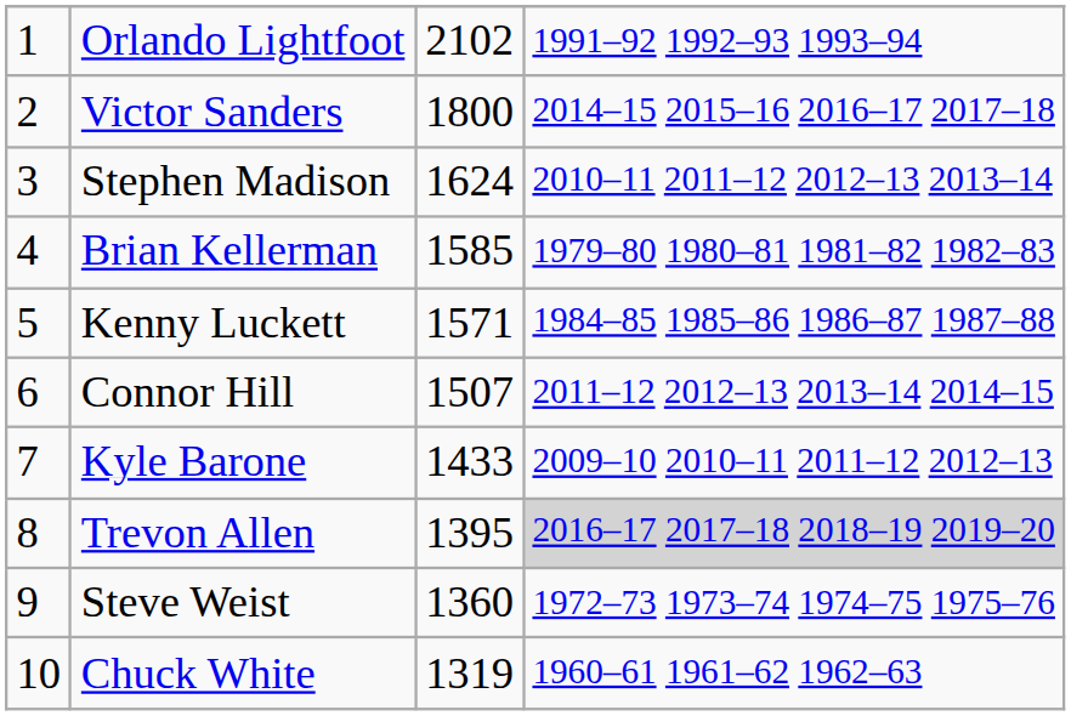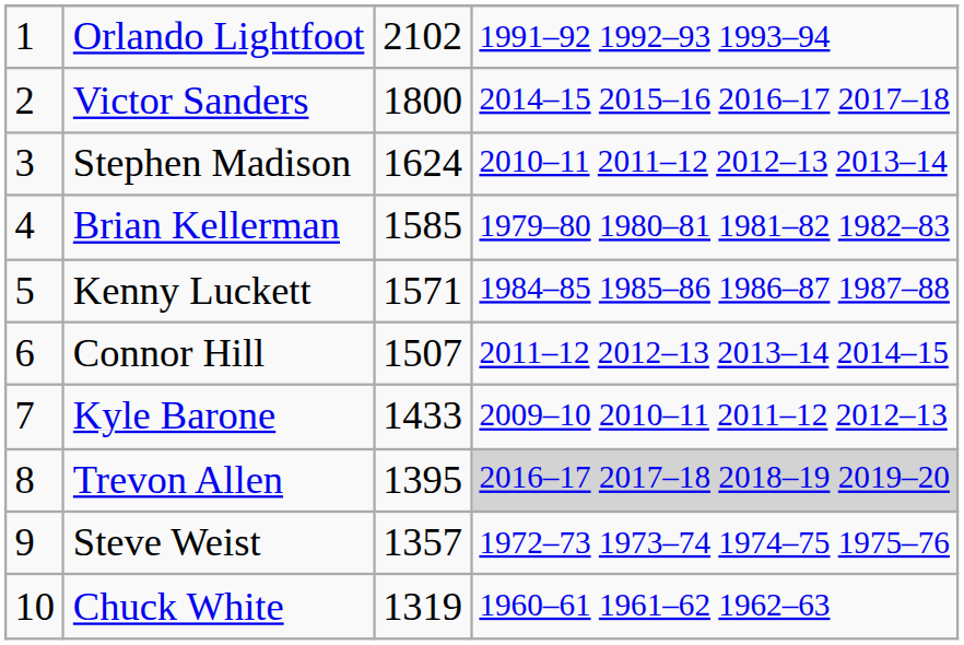 <table class="wikitable">
 <tr>
 </tr>
 <tr>
 <td>1</td>
 <td><a href='#'>Orlando Lightfoot</a></td>
 <td>2102</td>
 <td style="font-size:80%;"><a href='#'>1991–92</a> <a href='#'>1992–93</a> <a href='#'>1993–94</a></td>
 </tr>
 <tr>
 <td>2</td>
 <td><a href='#'>Victor Sanders</a></td>
 <td>1800</td>
 <td style="font-size:80%;"><a href='#'>2014–15</a> <a href='#'>2015–16</a> <a href='#'>2016–17</a> <a href='#'>2017–18</a></td>
 </tr>
 <tr>
 <td>3</td>
 <td>Stephen Madison</td>
 <td>1624</td>
 <td style="font-size:80%;"><a href='#'>2010–11</a> <a href='#'>2011–12</a> <a href='#'>2012–13</a> <a href='#'>2013–14</a></td>
 </tr>
 <tr>
 <td>4</td>
 <td><a href='#'>Brian Kellerman</a></td>
 <td>1585</td>
 <td style="font-size:80%;"><a href='#'>1979–80</a> <a href='#'>1980–81</a> <a href='#'>1981–82</a> <a href='#'>1982–83</a></td>
 </tr>
 <tr>
 <td>5</td>
 <td>Kenny Luckett</td>
 <td>1571</td>
 <td style="font-size:80%;"><a href='#'>1984–85</a> <a href='#'>1985–86</a> <a href='#'>1986–87</a> <a href='#'>1987–88</a></td>
 </tr>
 <tr>
 <td>6</td>
 <td>Connor Hill</td>
 <td>1507</td>
 <td style="font-size:80%;"><a href='#'>2011–12</a> <a href='#'>2012–13</a> <a href='#'>2013–14</a> <a href='#'>2014–15</a></td>
 </tr>
 <tr>
 <td>7</td>
 <td><a href='#'>Kyle Barone</a></td>
 <td>1433</td>
 <td style="font-size:80%;"><a href='#'>2009–10</a> <a href='#'>2010–11</a> <a href='#'>2011–12</a> <a href='#'>2012–13</a></td>
 </tr>
 <tr>
 <td>8</td>
 <td><a href='#'>Trevon Allen</a></td>
 <td>1395</td>
 <td style="background: lightgrey; font-size:80%;"><a href='#'>2016–17</a> <a href='#'>2017–18</a> <a href='#'>2018–19</a> <a href='#'>2019–20</a></td>
 </tr>
 <tr>
 <td>9</td>
 <td>Steve Weist</td>
-<td>1360</td>
+<td>1357</td>
 <td style="font-size:80%;"><a href='#'>1972–73</a> <a href='#'>1973–74</a> <a href='#'>1974–75</a> <a href='#'>1975–76</a></td>
 </tr>
 <tr>
 <td>10</td>
 <td><a href='#'>Chuck White</a></td>
 <td>1319</td>
 <td style="font-size:80%;"><a href='#'>1960–61</a> <a href='#'>1961–62</a> <a href='#'>1962–63</a></td>
 </tr>
 </table>
